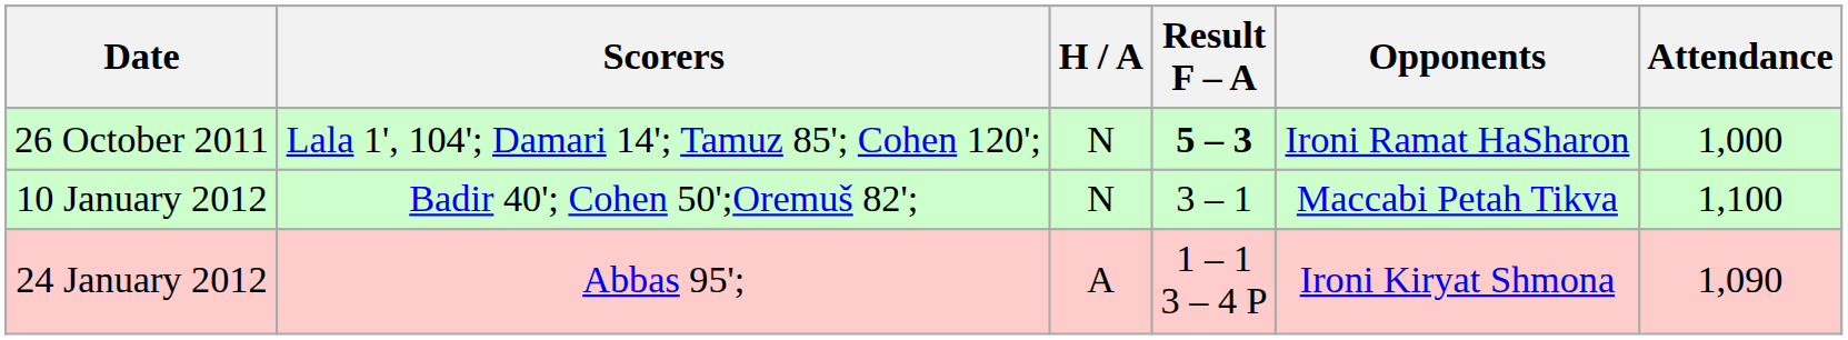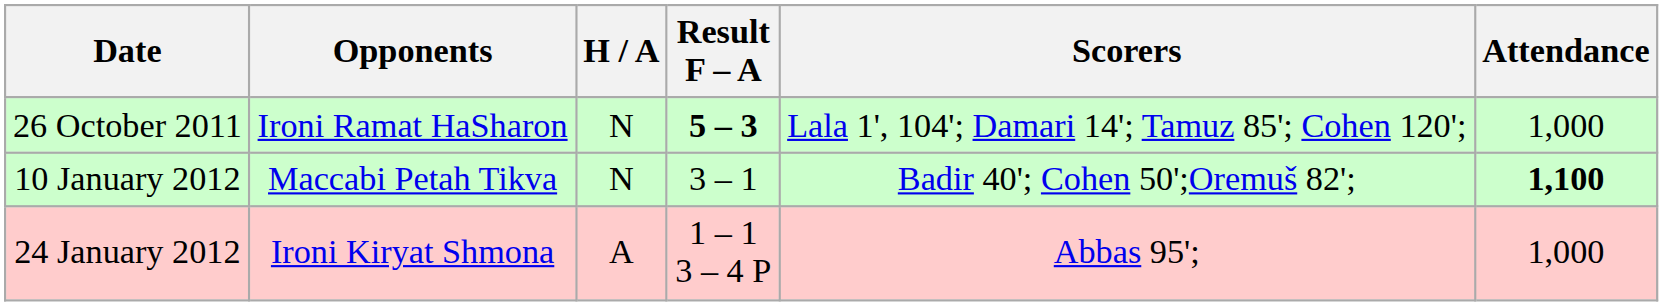 <table class="wikitable" style="text-align:center">
 <tr>
 <th><strong>Date</strong></th>
-<th><strong>Scorers</strong></th>
+<th><strong>Opponents</strong></th>
 <th><strong>H / A</strong></th>
 <th><strong>Result<br>F – A</strong></th>
-<th><strong>Opponents</strong></th>
+<th><strong>Scorers</strong></th>
 <th><strong>Attendance</strong></th>
 </tr>
 <tr bgcolor="#ccffcc">
 <td>26 October 2011</td>
-<td><a href='#'>Lala</a> 1', 104'; <a href='#'>Damari</a> 14'; <a href='#'>Tamuz</a> 85'; <a href='#'>Cohen</a> 120';</td>
+<td><a href='#'>Ironi Ramat HaSharon</a></td>
 <td>N</td>
 <td><strong>5 – 3</strong></td>
-<td><a href='#'>Ironi Ramat HaSharon</a></td>
+<td><a href='#'>Lala</a> 1', 104'; <a href='#'>Damari</a> 14'; <a href='#'>Tamuz</a> 85'; <a href='#'>Cohen</a> 120';</td>
 <td>1,000</td>
 </tr>
 <tr bgcolor="#ccffcc">
 <td>10 January 2012</td>
-<td><a href='#'>Badir</a> 40'; <a href='#'>Cohen</a> 50';<a href='#'>Oremuš</a> 82';</td>
+<td><a href='#'>Maccabi Petah Tikva</a></td>
 <td>N</td>
 <td>3 – 1</td>
-<td><a href='#'>Maccabi Petah Tikva</a></td>
-<td>1,100</td>
+<td><a href='#'>Badir</a> 40'; <a href='#'>Cohen</a> 50';<a href='#'>Oremuš</a> 82';</td>
+<td><strong>1,100</strong></td>
 </tr>
 <tr bgcolor="#ffcccc">
 <td>24 January 2012</td>
-<td><a href='#'>Abbas</a> 95';</td>
+<td><a href='#'>Ironi Kiryat Shmona</a></td>
 <td>A</td>
 <td>1 – 1<br>3 – 4 P</td>
-<td><a href='#'>Ironi Kiryat Shmona</a></td>
-<td>1,090</td>
+<td><a href='#'>Abbas</a> 95';</td>
+<td>1,000</td>
 </tr>
 </table>
